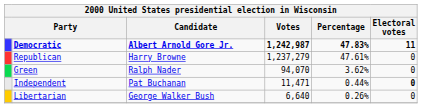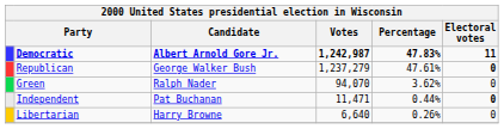 <table class="wikitable" style="font-size: 95%;">
 <tr>
 <th colspan="6">2000 United States presidential election in Wisconsin</th>
 </tr>
 <tr>
 <th colspan="2" style="width: 15em">Party</th>
 <th style="width: 17em">Candidate</th>
 <th style="width: 5em">Votes</th>
 <th style="width: 7em">Percentage</th>
 <th style="width: 5em">Electoral votes</th>
 </tr>
 <tr>
 <th style="background-color:#3333FF; width: 3px"></th>
 <td style="width: 130px"><strong><a href='#'>Democratic</a></strong></td>
 <td><strong><a href='#'>Albert Arnold Gore Jr.</a></strong></td>
 <td align="right"><strong>1,242,987</strong></td>
 <td align="right"><strong>47.83%</strong></td>
 <td align="right"><strong>11</strong></td>
 </tr>
 <tr>
 <th style="background-color:#FF3333; width: 3px"></th>
 <td style="width: 130px"><a href='#'>Republican</a></td>
-<td><a href='#'>Harry Browne</a></td>
+<td><a href='#'>George Walker Bush</a></td>
 <td align="right">1,237,279</td>
 <td align="right">47.61%</td>
-<td align="right">0</td>
+<td align="right"><strong>0</strong></td>
 </tr>
 <tr>
 <th style="background-color:#0BDA51; width: 3px"></th>
 <td style="width: 130px"><a href='#'>Green</a></td>
 <td><a href='#'>Ralph Nader</a></td>
 <td align="right">94,070</td>
 <td align="right">3.62%</td>
 <td align="right">0</td>
 </tr>
 <tr>
 <th style="background-color:#E9E9E9; width: 3px"></th>
 <td style="width: 130px"><a href='#'>Independent</a></td>
 <td><a href='#'>Pat Buchanan</a></td>
 <td align="right">11,471</td>
 <td align="right">0.44%</td>
 <td align="right"><strong>0</strong></td>
 </tr>
 <tr>
 <th style="background-color:#FFCC00; width: 3px"></th>
 <td style="width: 130px"><a href='#'>Libertarian</a></td>
-<td><a href='#'>George Walker Bush</a></td>
+<td><a href='#'>Harry Browne</a></td>
 <td align="right">6,640</td>
 <td align="right">0.26%</td>
 <td align="right">0</td>
 </tr>
 <tr>
 </tr>
 </table>
